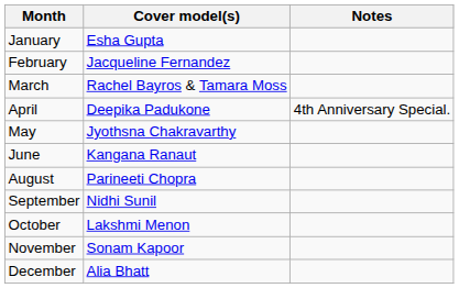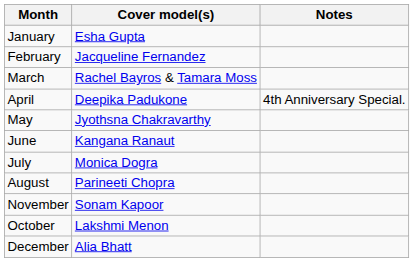 <table class="wikitable">
 <tr style="background:#ccc; text-align:center;">
 <th>Month</th>
 <th>Cover model(s)</th>
 <th>Notes</th>
 </tr>
 <tr>
 <td>January</td>
 <td><a href='#'>Esha Gupta</a></td>
 <td></td>
 </tr>
 <tr>
 <td>February</td>
 <td><a href='#'>Jacqueline Fernandez</a></td>
 <td></td>
 </tr>
 <tr>
 <td>March</td>
 <td><a href='#'>Rachel Bayros</a> & <a href='#'>Tamara Moss</a></td>
 <td></td>
 </tr>
 <tr>
 <td>April</td>
 <td><a href='#'>Deepika Padukone</a></td>
 <td>4th Anniversary Special.</td>
 </tr>
 <tr>
 <td>May</td>
 <td><a href='#'>Jyothsna Chakravarthy</a></td>
 <td></td>
 </tr>
 <tr>
 <td>June</td>
 <td><a href='#'>Kangana Ranaut</a></td>
 <td></td>
 </tr>
 <tr>
+<td>July</td>
+<td><a href='#'>Monica Dogra</a></td>
+<td></td>
+</tr>
+<tr>
 <td>August</td>
 <td><a href='#'>Parineeti Chopra</a></td>
 <td></td>
 </tr>
 <tr>
-<td>September</td>
-<td><a href='#'>Nidhi Sunil</a></td>
+<td>November</td>
+<td><a href='#'>Sonam Kapoor</a></td>
 <td></td>
 </tr>
 <tr>
 <td>October</td>
 <td><a href='#'>Lakshmi Menon</a></td>
 <td></td>
 </tr>
 <tr>
-<td>November</td>
-<td><a href='#'>Sonam Kapoor</a></td>
-<td></td>
-</tr>
-<tr>
 <td>December</td>
 <td><a href='#'>Alia Bhatt</a></td>
 <td></td>
 </tr>
 </table>
